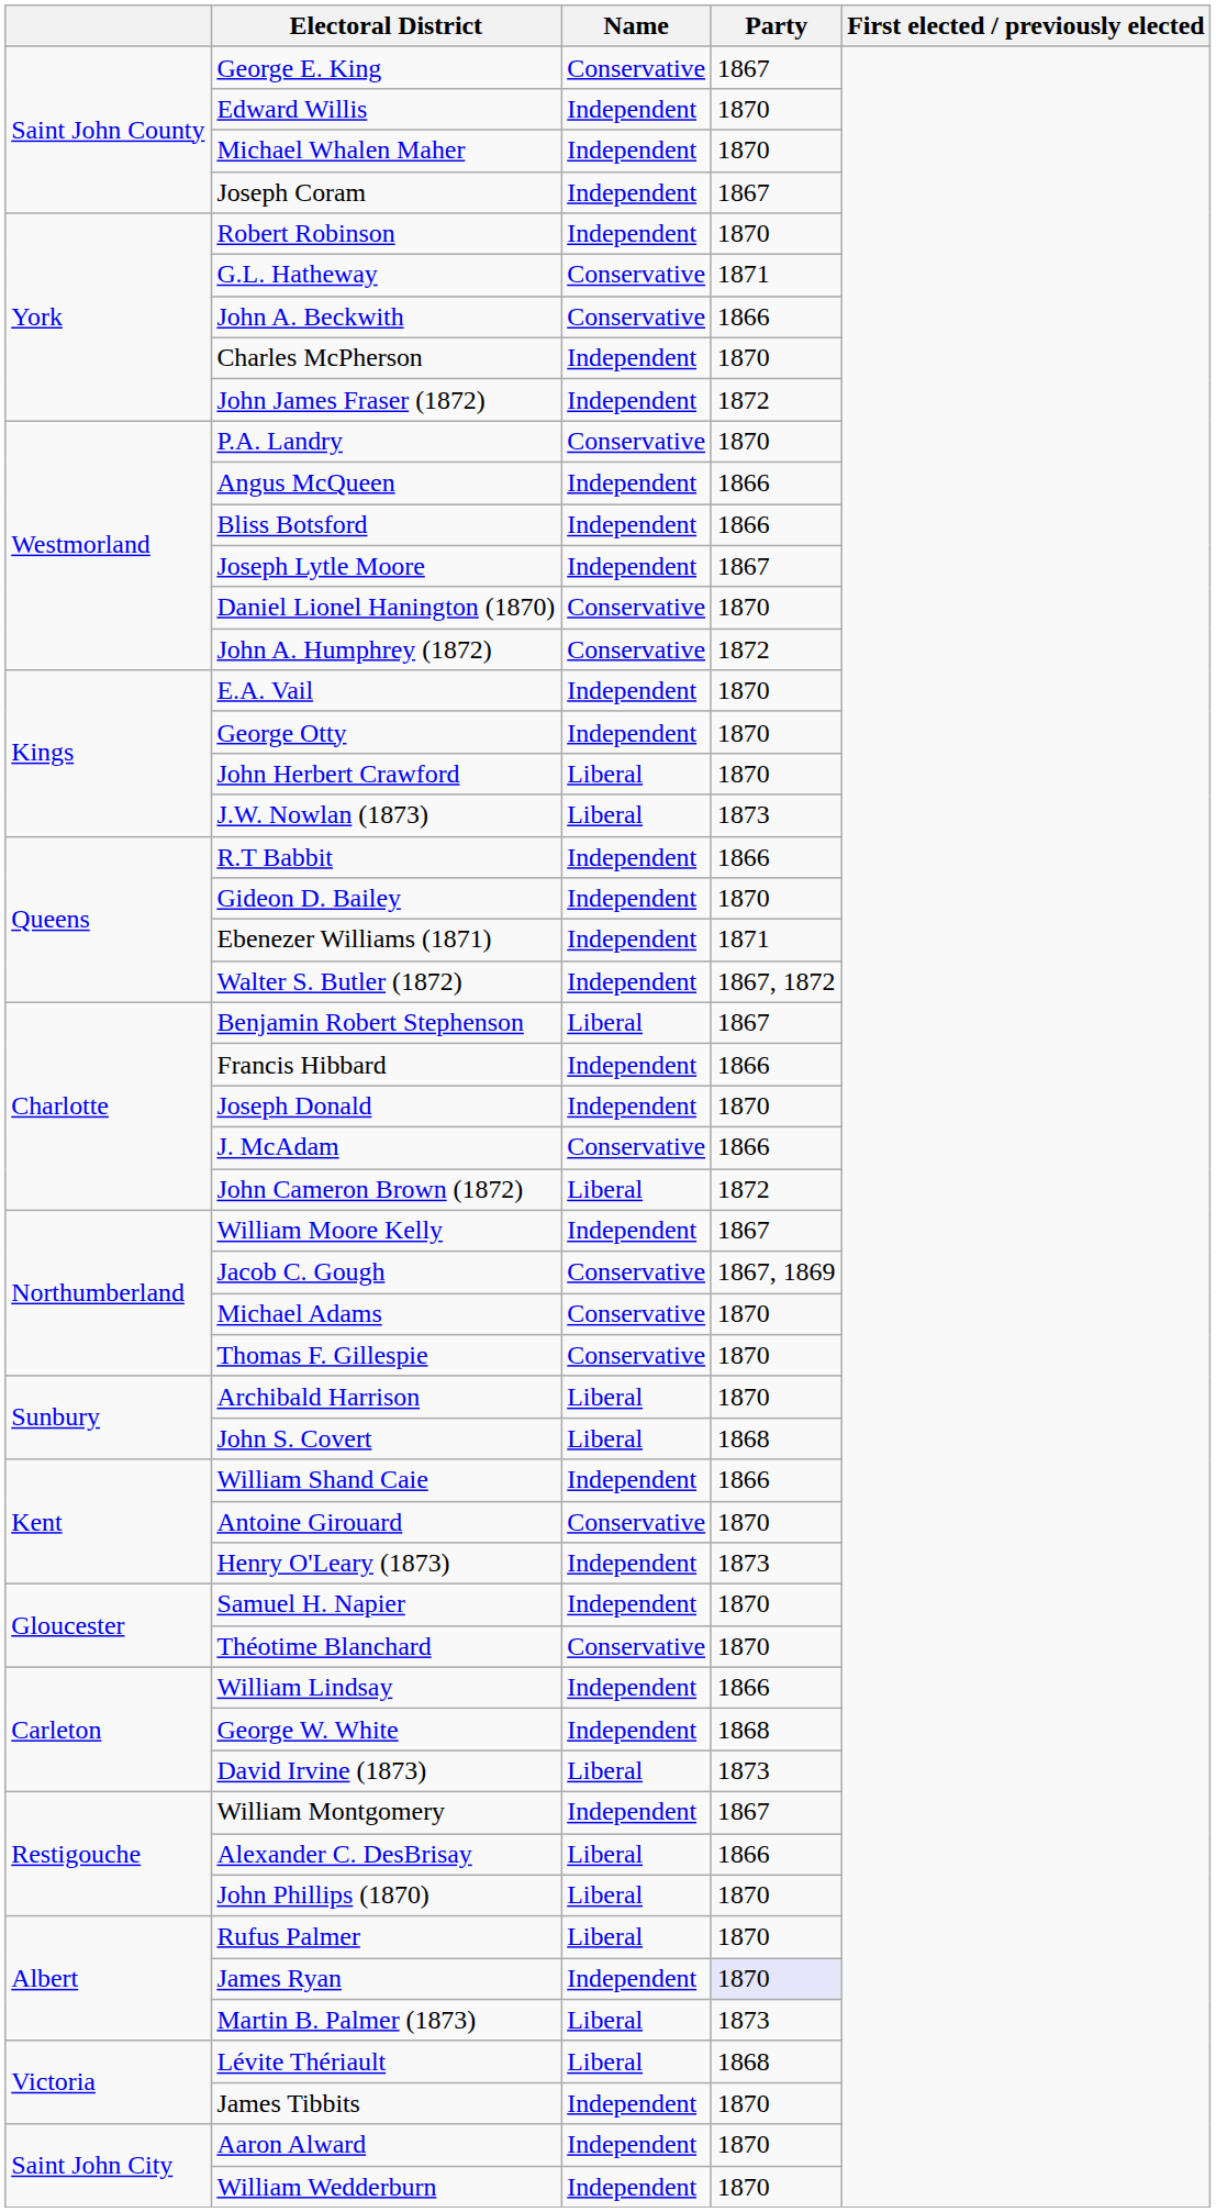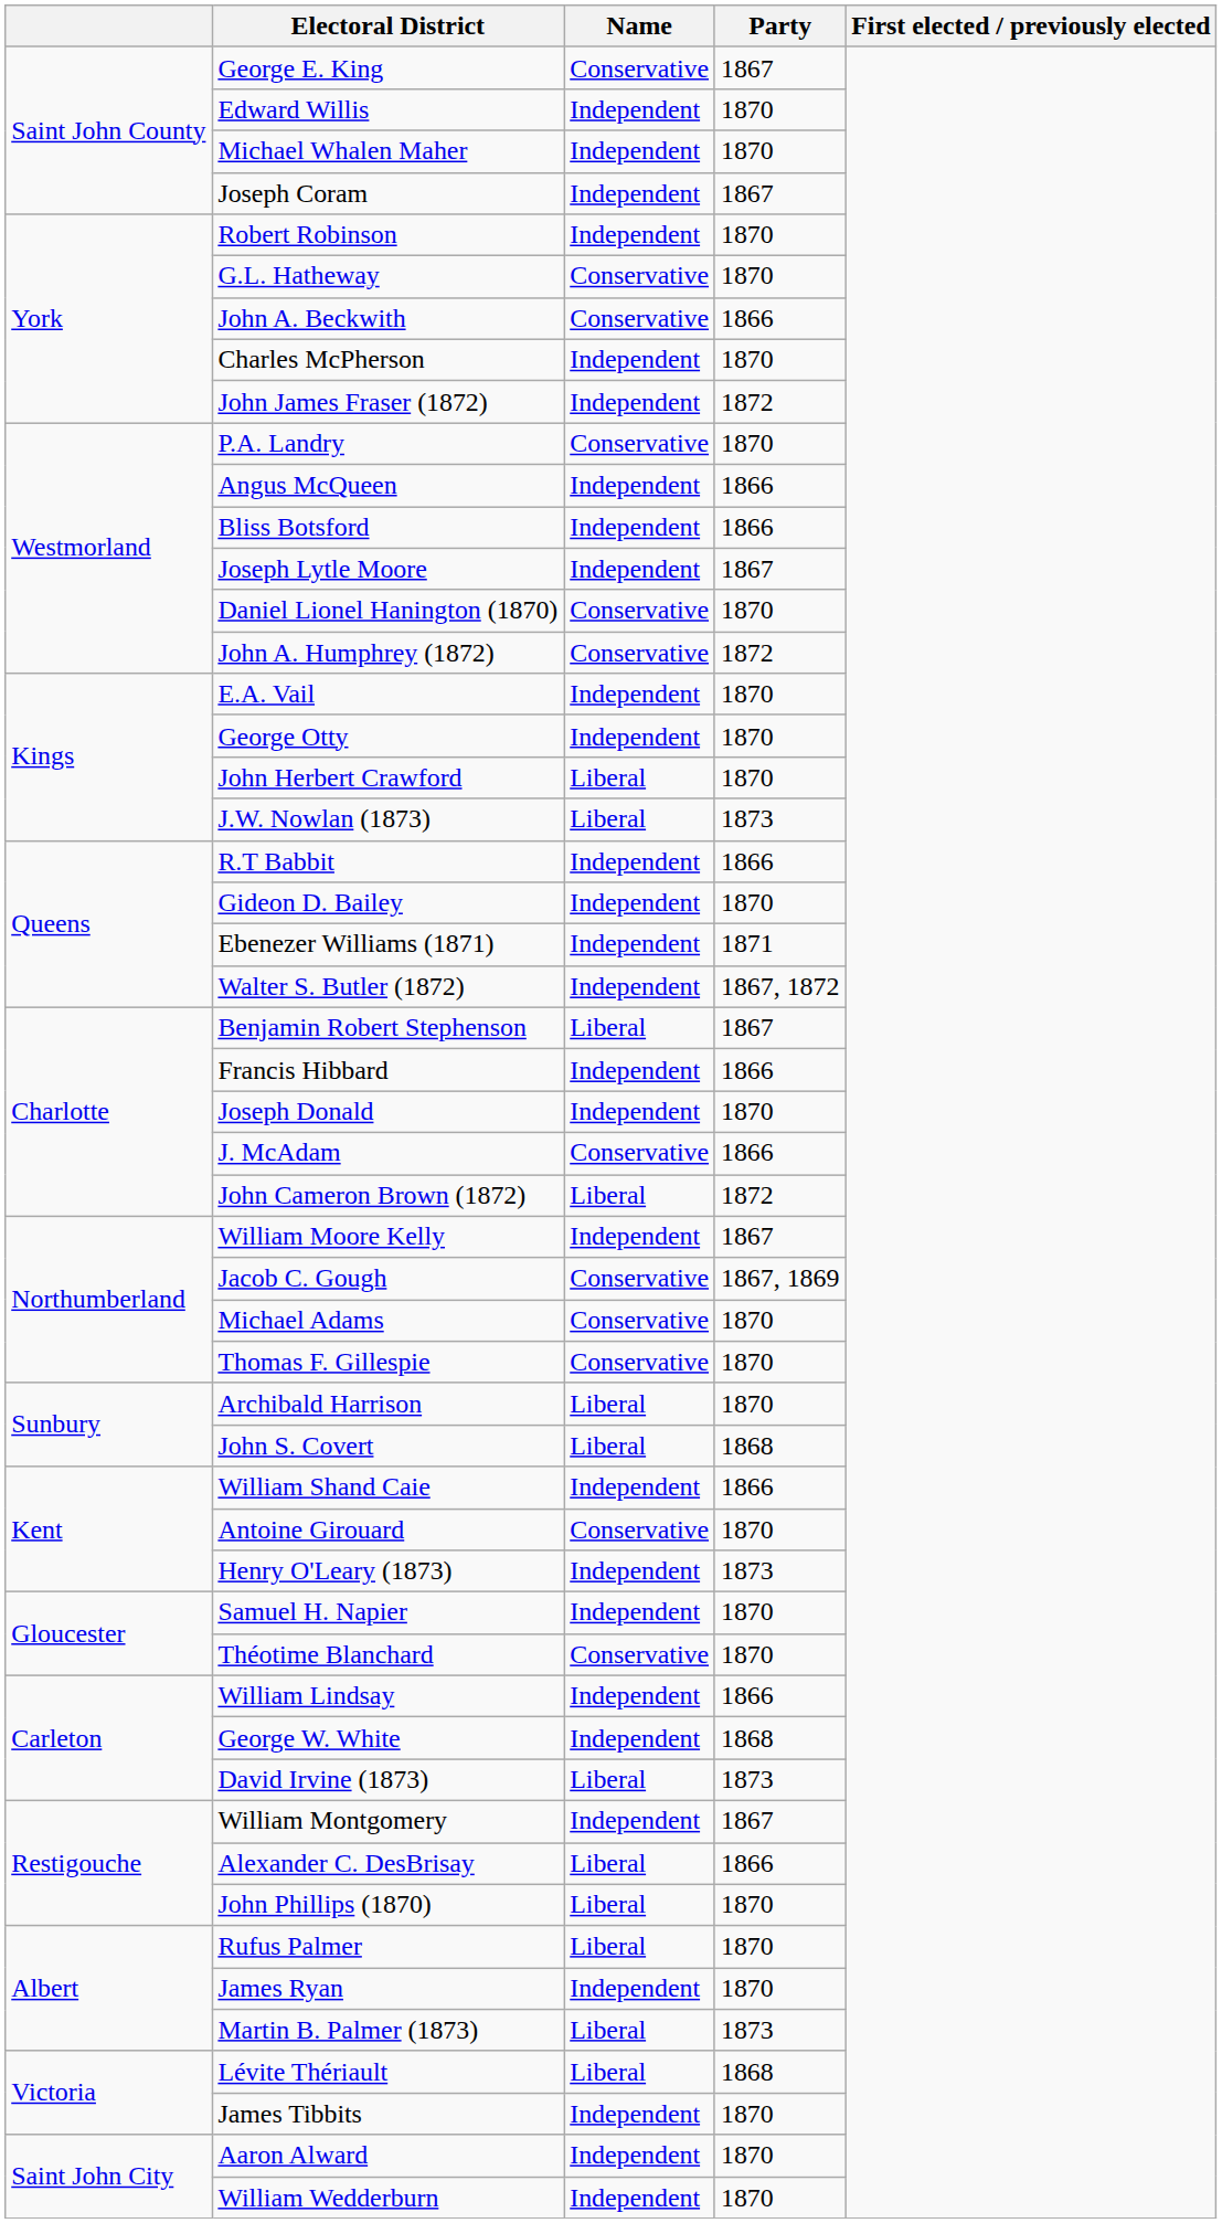 <table class="wikitable sortable">
 <tr>
 <th></th>
 <th>Electoral District</th>
 <th>Name</th>
 <th>Party</th>
 <th>First elected / previously elected</th>
 </tr>
 <tr>
 <td rowspan="4"><a href='#'>Saint John County</a></td>
 <td><a href='#'>George E. King</a></td>
 <td><a href='#'>Conservative</a></td>
 <td>1867</td>
 </tr>
 <tr>
 <td><a href='#'>Edward Willis</a></td>
 <td><a href='#'>Independent</a></td>
 <td>1870</td>
 </tr>
 <tr>
 <td><a href='#'>Michael Whalen Maher</a></td>
 <td><a href='#'>Independent</a></td>
 <td>1870</td>
 </tr>
 <tr>
 <td>Joseph Coram</td>
 <td><a href='#'>Independent</a></td>
 <td>1867</td>
 </tr>
 <tr>
 <td rowspan="5"><a href='#'>York</a></td>
 <td><a href='#'>Robert Robinson</a></td>
 <td><a href='#'>Independent</a></td>
 <td>1870</td>
 </tr>
 <tr>
 <td><a href='#'>G.L. Hatheway</a></td>
 <td><a href='#'>Conservative</a></td>
-<td>1871</td>
+<td>1870</td>
 </tr>
 <tr>
 <td><a href='#'>John A. Beckwith</a></td>
 <td><a href='#'>Conservative</a></td>
 <td>1866</td>
 </tr>
 <tr>
 <td>Charles McPherson</td>
 <td><a href='#'>Independent</a></td>
 <td>1870</td>
 </tr>
 <tr>
 <td><a href='#'>John James Fraser</a> (1872)</td>
 <td><a href='#'>Independent</a></td>
 <td>1872</td>
 </tr>
 <tr>
 <td rowspan="6"><a href='#'>Westmorland</a></td>
 <td><a href='#'>P.A. Landry</a></td>
 <td><a href='#'>Conservative</a></td>
 <td>1870</td>
 </tr>
 <tr>
 <td><a href='#'>Angus McQueen</a></td>
 <td><a href='#'>Independent</a></td>
 <td>1866</td>
 </tr>
 <tr>
 <td><a href='#'>Bliss Botsford</a></td>
 <td><a href='#'>Independent</a></td>
 <td>1866</td>
 </tr>
 <tr>
 <td><a href='#'>Joseph Lytle Moore</a></td>
 <td><a href='#'>Independent</a></td>
 <td>1867</td>
 </tr>
 <tr>
 <td><a href='#'>Daniel Lionel Hanington</a> (1870)</td>
 <td><a href='#'>Conservative</a></td>
 <td>1870</td>
 </tr>
 <tr>
 <td><a href='#'>John A. Humphrey</a> (1872)</td>
 <td><a href='#'>Conservative</a></td>
 <td>1872</td>
 </tr>
 <tr>
 <td rowspan="4"><a href='#'>Kings</a></td>
 <td><a href='#'>E.A. Vail</a></td>
 <td><a href='#'>Independent</a></td>
 <td>1870</td>
 </tr>
 <tr>
 <td><a href='#'>George Otty</a></td>
 <td><a href='#'>Independent</a></td>
 <td>1870</td>
 </tr>
 <tr>
 <td><a href='#'>John Herbert Crawford</a></td>
 <td><a href='#'>Liberal</a></td>
 <td>1870</td>
 </tr>
 <tr>
 <td><a href='#'>J.W. Nowlan</a> (1873)</td>
 <td><a href='#'>Liberal</a></td>
 <td>1873</td>
 </tr>
 <tr>
 <td rowspan="4"><a href='#'>Queens</a></td>
 <td><a href='#'>R.T Babbit</a></td>
 <td><a href='#'>Independent</a></td>
 <td>1866</td>
 </tr>
 <tr>
 <td><a href='#'>Gideon D. Bailey</a></td>
 <td><a href='#'>Independent</a></td>
 <td>1870</td>
 </tr>
 <tr>
 <td>Ebenezer Williams (1871)</td>
 <td><a href='#'>Independent</a></td>
 <td>1871</td>
 </tr>
 <tr>
 <td><a href='#'>Walter S. Butler</a> (1872)</td>
 <td><a href='#'>Independent</a></td>
 <td>1867, 1872</td>
 </tr>
 <tr>
 <td rowspan="5"><a href='#'>Charlotte</a></td>
 <td><a href='#'>Benjamin Robert Stephenson</a></td>
 <td><a href='#'>Liberal</a></td>
 <td>1867</td>
 </tr>
 <tr>
 <td>Francis Hibbard</td>
 <td><a href='#'>Independent</a></td>
 <td>1866</td>
 </tr>
 <tr>
 <td><a href='#'>Joseph Donald</a></td>
 <td><a href='#'>Independent</a></td>
 <td>1870</td>
 </tr>
 <tr>
 <td><a href='#'>J. McAdam</a></td>
 <td><a href='#'>Conservative</a></td>
 <td>1866</td>
 </tr>
 <tr>
 <td><a href='#'>John Cameron Brown</a> (1872)</td>
 <td><a href='#'>Liberal</a></td>
 <td>1872</td>
 </tr>
 <tr>
 <td rowspan="4"><a href='#'>Northumberland</a></td>
 <td><a href='#'>William Moore Kelly</a></td>
 <td><a href='#'>Independent</a></td>
 <td>1867</td>
 </tr>
 <tr>
 <td><a href='#'>Jacob C. Gough</a></td>
 <td><a href='#'>Conservative</a></td>
 <td>1867, 1869</td>
 </tr>
 <tr>
 <td><a href='#'>Michael Adams</a></td>
 <td><a href='#'>Conservative</a></td>
 <td>1870</td>
 </tr>
 <tr>
 <td><a href='#'>Thomas F. Gillespie</a></td>
 <td><a href='#'>Conservative</a></td>
 <td>1870</td>
 </tr>
 <tr>
 <td rowspan="2"><a href='#'>Sunbury</a></td>
 <td><a href='#'>Archibald Harrison</a></td>
 <td><a href='#'>Liberal</a></td>
 <td>1870</td>
 </tr>
 <tr>
 <td><a href='#'>John S. Covert</a></td>
 <td><a href='#'>Liberal</a></td>
 <td>1868</td>
 </tr>
 <tr>
 <td rowspan="3"><a href='#'>Kent</a></td>
 <td><a href='#'>William Shand Caie</a></td>
 <td><a href='#'>Independent</a></td>
 <td>1866</td>
 </tr>
 <tr>
 <td><a href='#'>Antoine Girouard</a></td>
 <td><a href='#'>Conservative</a></td>
 <td>1870</td>
 </tr>
 <tr>
 <td><a href='#'>Henry O'Leary</a> (1873)</td>
 <td><a href='#'>Independent</a></td>
 <td>1873</td>
 </tr>
 <tr>
 <td rowspan="2"><a href='#'>Gloucester</a></td>
 <td><a href='#'>Samuel H. Napier</a></td>
 <td><a href='#'>Independent</a></td>
 <td>1870</td>
 </tr>
 <tr>
 <td><a href='#'>Théotime Blanchard</a></td>
 <td><a href='#'>Conservative</a></td>
 <td>1870</td>
 </tr>
 <tr>
 <td rowspan="3"><a href='#'>Carleton</a></td>
 <td><a href='#'>William Lindsay</a></td>
 <td><a href='#'>Independent</a></td>
 <td>1866</td>
 </tr>
 <tr>
 <td><a href='#'>George W. White</a></td>
 <td><a href='#'>Independent</a></td>
 <td>1868</td>
 </tr>
 <tr>
 <td><a href='#'>David Irvine</a> (1873)</td>
 <td><a href='#'>Liberal</a></td>
 <td>1873</td>
 </tr>
 <tr>
 <td rowspan="3"><a href='#'>Restigouche</a></td>
 <td>William Montgomery</td>
 <td><a href='#'>Independent</a></td>
 <td>1867</td>
 </tr>
 <tr>
 <td><a href='#'>Alexander C. DesBrisay</a></td>
 <td><a href='#'>Liberal</a></td>
 <td>1866</td>
 </tr>
 <tr>
 <td><a href='#'>John Phillips</a> (1870)</td>
 <td><a href='#'>Liberal</a></td>
 <td>1870</td>
 </tr>
 <tr>
 <td rowspan="3"><a href='#'>Albert</a></td>
 <td><a href='#'>Rufus Palmer</a></td>
 <td><a href='#'>Liberal</a></td>
 <td>1870</td>
 </tr>
 <tr>
 <td><a href='#'>James Ryan</a></td>
 <td><a href='#'>Independent</a></td>
-<td style="background: lavender;">1870</td>
+<td>1870</td>
 </tr>
 <tr>
 <td><a href='#'>Martin B. Palmer</a> (1873)</td>
 <td><a href='#'>Liberal</a></td>
 <td>1873</td>
 </tr>
 <tr>
 <td rowspan="2"><a href='#'>Victoria</a></td>
 <td><a href='#'>Lévite Thériault</a></td>
 <td><a href='#'>Liberal</a></td>
 <td>1868</td>
 </tr>
 <tr>
 <td>James Tibbits</td>
 <td><a href='#'>Independent</a></td>
 <td>1870</td>
 </tr>
 <tr>
 <td rowspan="2"><a href='#'>Saint John City</a></td>
 <td><a href='#'>Aaron Alward</a></td>
 <td><a href='#'>Independent</a></td>
 <td>1870</td>
 </tr>
 <tr>
 <td><a href='#'>William Wedderburn</a></td>
 <td><a href='#'>Independent</a></td>
 <td>1870</td>
 </tr>
 </table>
